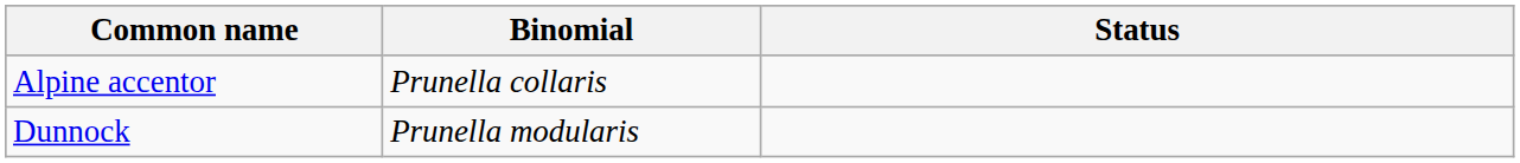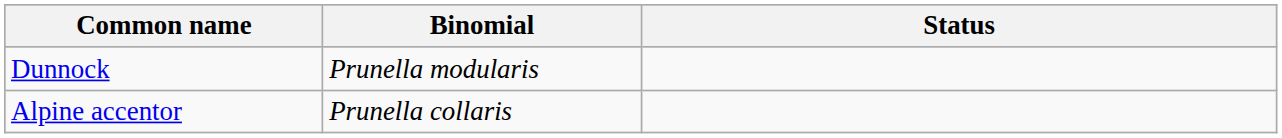 <table width=60% class="wikitable">
 <tr>
 <th width=15%>Common name</th>
 <th width=15%>Binomial</th>
 <th width=30%>Status</th>
 </tr>
 <tr>
+<td><a href='#'>Dunnock</a></td>
+<td><em>Prunella modularis</em></td>
+<td></td>
+</tr>
+<tr>
 <td><a href='#'>Alpine accentor</a></td>
 <td><em>Prunella collaris</em></td>
 <td></td>
 </tr>
-<tr>
-<td><a href='#'>Dunnock</a></td>
-<td><em>Prunella modularis</em></td>
-<td></td>
-</tr>
 </table>
